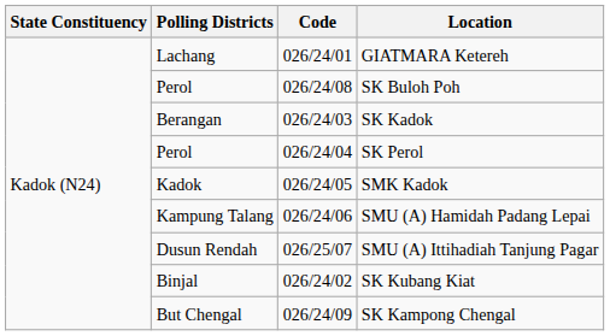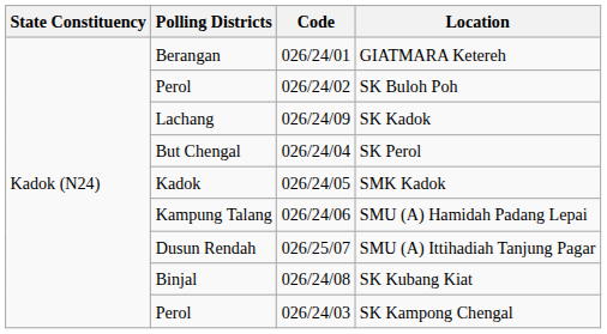 <table class="wikitable sortable mw-collapsible">
 <tr>
 <th><small>State Constituency</small></th>
 <th><small>Polling Districts</small></th>
 <th><small>Code</small></th>
 <th><small>Location</small></th>
 </tr>
 <tr>
 <td rowspan="9"><small>Kadok (N24)</small></td>
-<td><small>Lachang</small></td>
+<td><small>Berangan</small></td>
 <td><small>026/24/01</small></td>
 <td><small>GIATMARA Ketereh</small></td>
 </tr>
 <tr>
 <td><small>Perol</small></td>
-<td><small>026/24/08</small></td>
+<td><small>026/24/02</small></td>
 <td><small>SK Buloh Poh</small></td>
 </tr>
 <tr>
-<td><small>Berangan</small></td>
-<td><small>026/24/03</small></td>
+<td><small>Lachang</small></td>
+<td><small>026/24/09</small></td>
 <td><small>SK Kadok</small></td>
 </tr>
 <tr>
-<td><small>Perol</small></td>
+<td><small>But Chengal</small></td>
 <td><small>026/24/04</small></td>
 <td><small>SK Perol</small></td>
 </tr>
 <tr>
 <td><small>Kadok</small></td>
 <td><small>026/24/05</small></td>
 <td><small>SMK Kadok</small></td>
 </tr>
 <tr>
 <td><small>Kampung Talang</small></td>
 <td><small>026/24/06</small></td>
 <td><small>SMU (A) Hamidah Padang Lepai</small></td>
 </tr>
 <tr>
 <td><small>Dusun Rendah</small></td>
 <td><small>026/25/07</small></td>
 <td><small>SMU (A) Ittihadiah Tanjung Pagar</small></td>
 </tr>
 <tr>
 <td><small>Binjal</small></td>
-<td><small>026/24/02</small></td>
+<td><small>026/24/08</small></td>
 <td><small>SK Kubang Kiat</small></td>
 </tr>
 <tr>
-<td><small>But Chengal</small></td>
-<td><small>026/24/09</small></td>
+<td><small>Perol</small></td>
+<td><small>026/24/03</small></td>
 <td><small>SK Kampong Chengal</small></td>
 </tr>
 </table>
